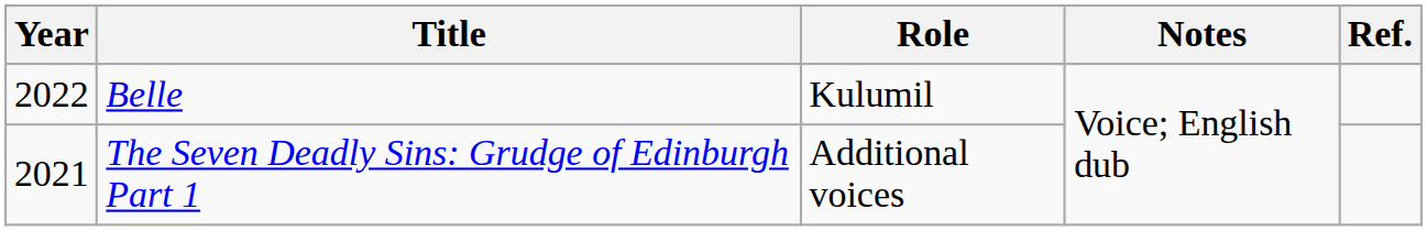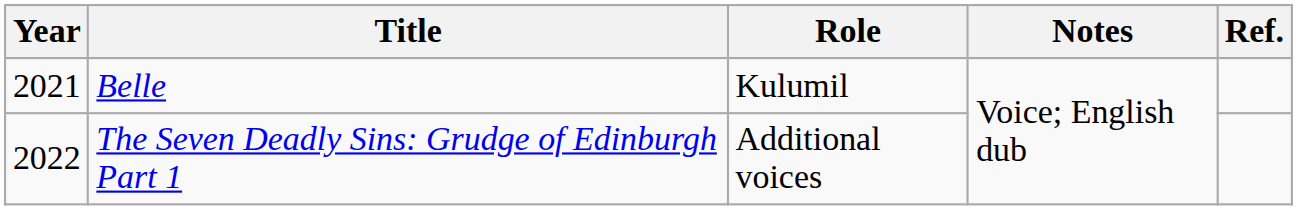 <table class="wikitable sortable">
 <tr>
 <th>Year</th>
 <th>Title</th>
 <th>Role</th>
 <th class="unsortable">Notes</th>
 <th class="unsortable">Ref.</th>
 </tr>
 <tr>
-<td>2022</td>
+<td>2021</td>
 <td><em><a href='#'>Belle</a></em></td>
 <td>Kulumil</td>
 <td rowspan="2">Voice; English dub</td>
 <td></td>
 </tr>
 <tr>
-<td>2021</td>
+<td>2022</td>
 <td><em><a href='#'>The Seven Deadly Sins: Grudge of Edinburgh Part 1</a></em></td>
 <td>Additional voices</td>
 <td></td>
 </tr>
 </table>
